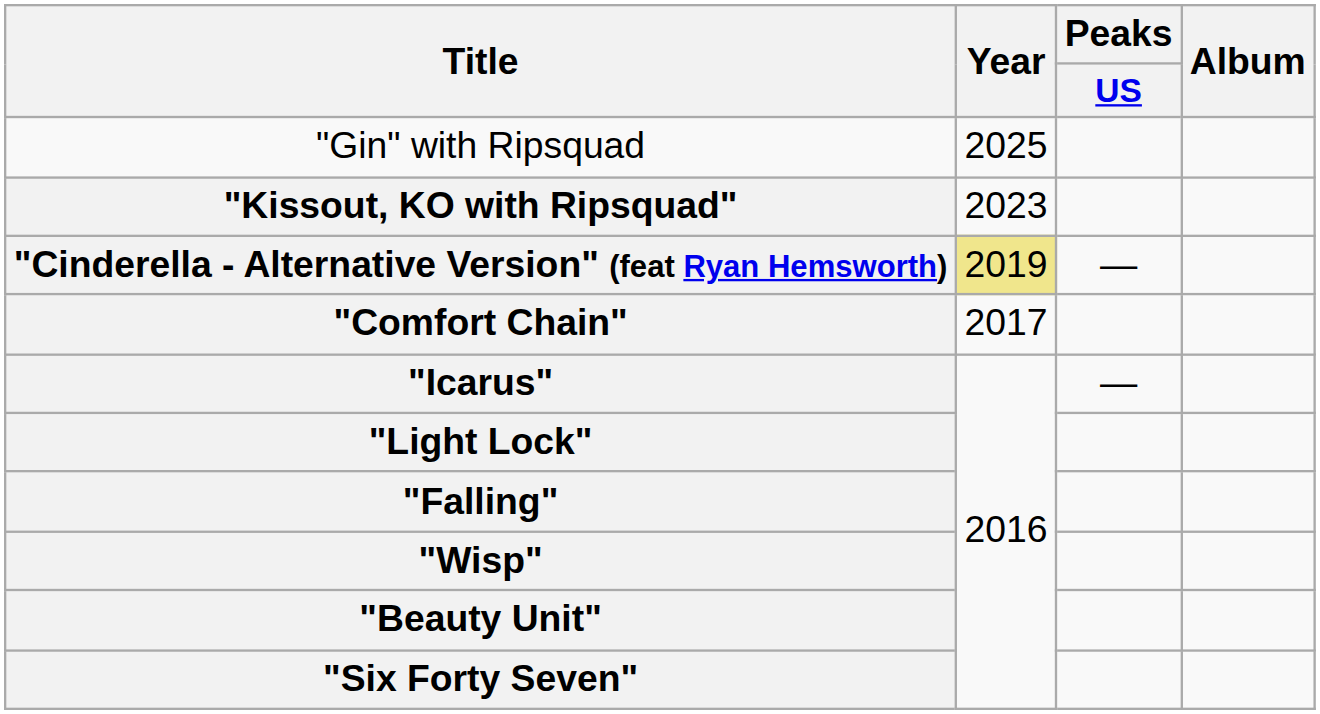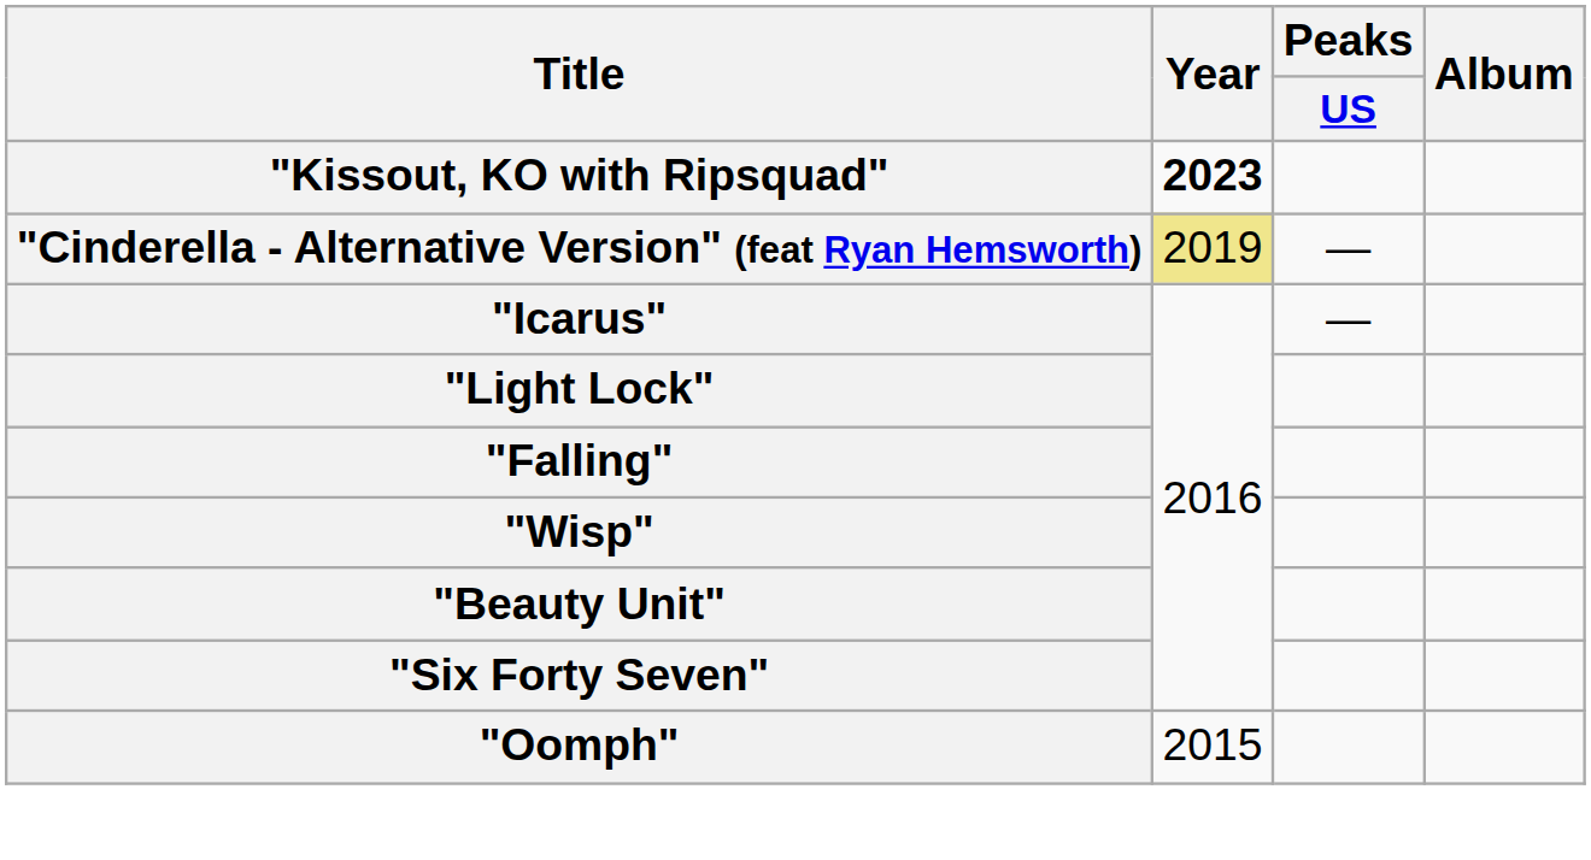 <table class="wikitable sortable mw-collapsible plainrowheaders" style="text-align:center;">
 <tr>
 <th scope="col" rowspan="2">Title</th>
 <th scope="col" rowspan="2">Year</th>
 <th scope="col" colspan="1">Peaks</th>
 <th scope="col" rowspan="2">Album</th>
 </tr>
 <tr>
 <th style="width:3em;font-size:90%;"><a href='#'>US</a></th>
 </tr>
 <tr>
-<td>"Gin" with Ripsquad</td>
-<td>2025</td>
-<td></td>
-<td></td>
-</tr>
-<tr>
 <th scope="row">"Kissout, KO with Ripsquad"</th>
-<td>2023</td>
+<td><strong>2023</strong></td>
 <td></td>
 <td></td>
 </tr>
 <tr>
 <th scope="row">"Cinderella - Alternative Version" <small>(feat <a href='#'>Ryan Hemsworth</a>)</small></th>
 <td style="background: khaki;">2019</td>
 <td>—</td>
-<td></td>
-</tr>
-<tr>
-<th scope="row">"Comfort Chain"</th>
-<td>2017</td>
-<td></td>
 <td></td>
 </tr>
 <tr>
 <th scope="row">"Icarus"</th>
 <td rowspan="6">2016</td>
 <td>—</td>
 <td></td>
 </tr>
 <tr>
 <th scope="row">"Light Lock"</th>
 <td></td>
 <td></td>
 </tr>
 <tr>
 <th scope="row">"Falling"</th>
 <td></td>
 <td></td>
 </tr>
 <tr>
 <th scope="row">"Wisp"</th>
 <td></td>
 <td></td>
 </tr>
 <tr>
 <th scope="row">"Beauty Unit"</th>
 <td></td>
 <td></td>
 </tr>
 <tr>
 <th scope="row">"Six Forty Seven"</th>
 <td></td>
 <td></td>
 </tr>
+<tr>
+<th scope="row">"Oomph"</th>
+<td>2015</td>
+<td></td>
+<td></td>
+</tr>
 </table>
